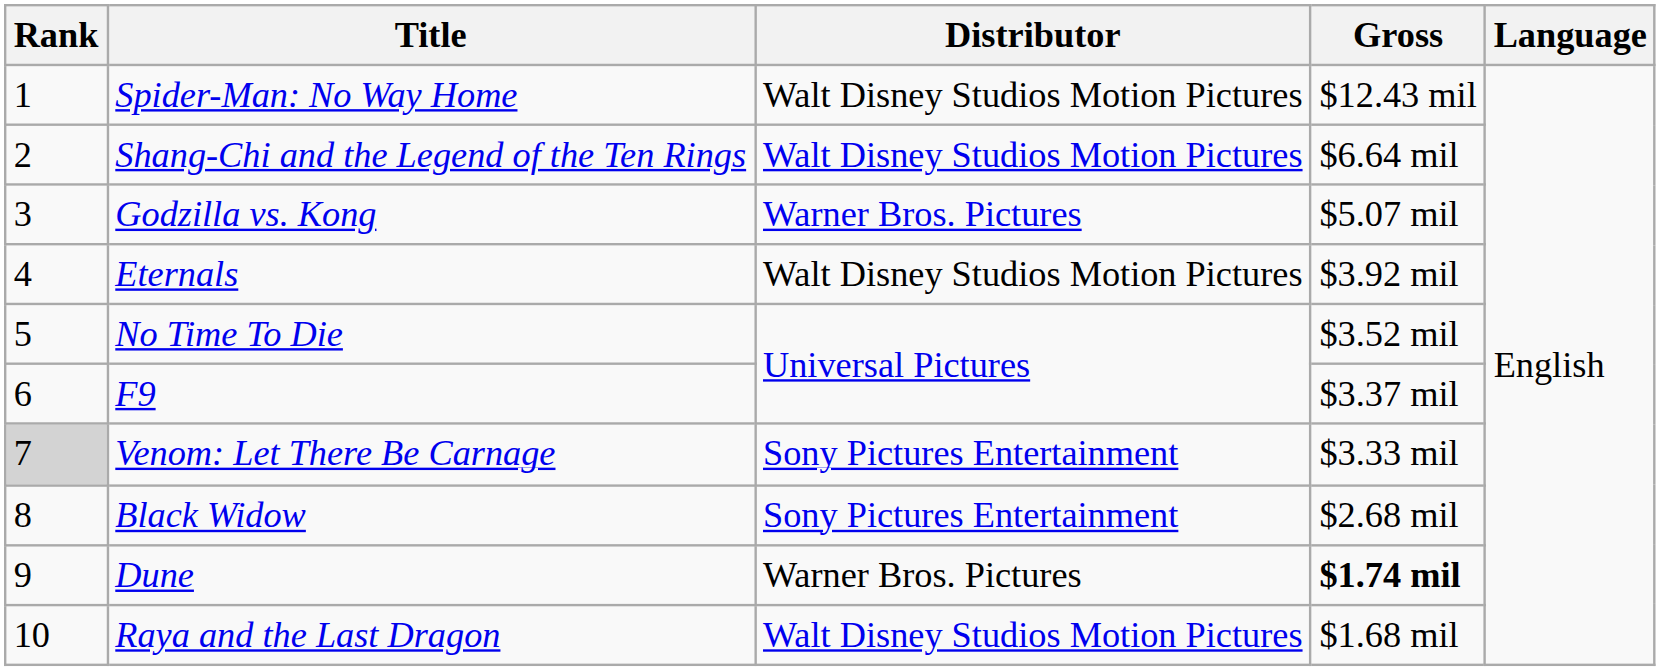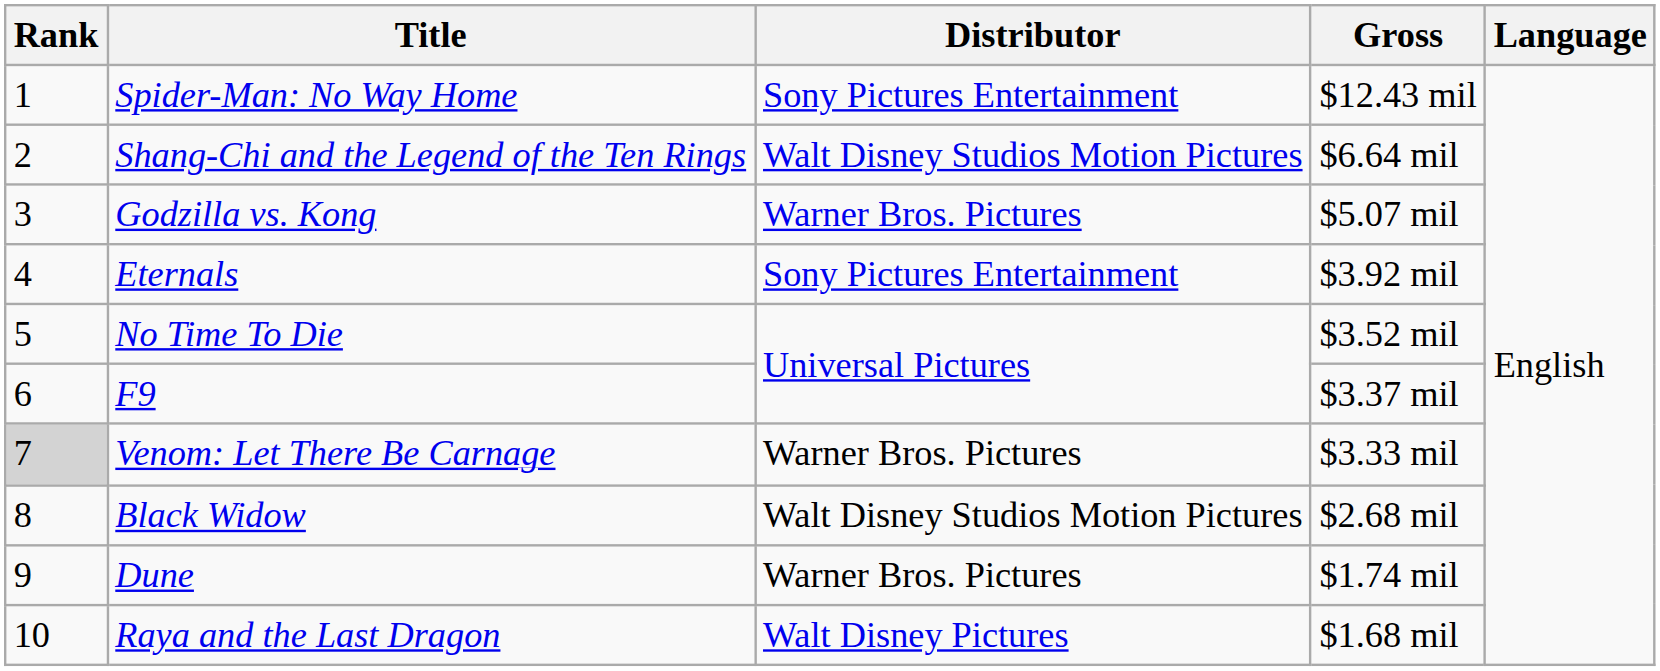 <table class="wikitable" style="font-size:95%">
 <tr>
 <th scope="col">Rank</th>
 <th scope="col">Title</th>
 <th scope="col">Distributor</th>
 <th scope="col">Gross</th>
 <th scope="col">Language</th>
 </tr>
 <tr>
 <td>1</td>
 <td><em><a href='#'>Spider-Man: No Way Home</a></em></td>
-<td>Walt Disney Studios Motion Pictures</td>
+<td><a href='#'>Sony Pictures Entertainment</a></td>
 <td>$12.43 mil</td>
 <td rowspan="10">English</td>
 </tr>
 <tr>
 <td>2</td>
 <td><em><a href='#'>Shang-Chi and the Legend of the Ten Rings</a></em></td>
 <td><a href='#'>Walt Disney Studios Motion Pictures</a></td>
 <td>$6.64 mil</td>
 </tr>
 <tr>
 <td>3</td>
 <td><em><a href='#'>Godzilla vs. Kong</a></em></td>
 <td><a href='#'>Warner Bros. Pictures</a></td>
 <td>$5.07 mil</td>
 </tr>
 <tr>
 <td>4</td>
 <td><em><a href='#'>Eternals</a></em></td>
-<td>Walt Disney Studios Motion Pictures</td>
+<td><a href='#'>Sony Pictures Entertainment</a></td>
 <td>$3.92 mil</td>
 </tr>
 <tr>
 <td>5</td>
 <td><em><a href='#'>No Time To Die</a></em></td>
 <td rowspan="2"><a href='#'>Universal Pictures</a></td>
 <td>$3.52 mil</td>
 </tr>
 <tr>
 <td>6</td>
 <td><em><a href='#'>F9</a></em></td>
 <td>$3.37 mil</td>
 </tr>
 <tr>
 <td style="background: lightgrey;">7</td>
 <td><em><a href='#'>Venom: Let There Be Carnage</a></em></td>
-<td><a href='#'>Sony Pictures Entertainment</a></td>
+<td>Warner Bros. Pictures</td>
 <td>$3.33 mil</td>
 </tr>
 <tr>
 <td>8</td>
 <td><em><a href='#'>Black Widow</a></em></td>
-<td><a href='#'>Sony Pictures Entertainment</a></td>
+<td>Walt Disney Studios Motion Pictures</td>
 <td>$2.68 mil</td>
 </tr>
 <tr>
 <td>9</td>
 <td><em><a href='#'>Dune</a></em></td>
 <td>Warner Bros. Pictures</td>
-<td><strong>$1.74 mil</strong></td>
+<td>$1.74 mil</td>
 </tr>
 <tr>
 <td>10</td>
 <td><em><a href='#'>Raya and the Last Dragon</a></em></td>
-<td><a href='#'>Walt Disney Studios Motion Pictures</a></td>
+<td><a href='#'>Walt Disney Pictures</a></td>
 <td>$1.68 mil</td>
 </tr>
 </table>
